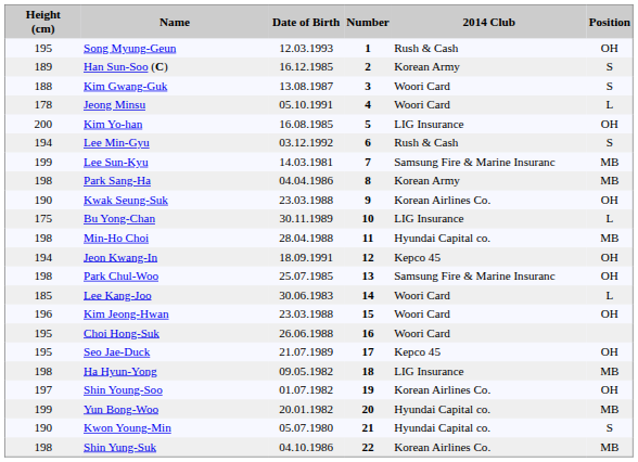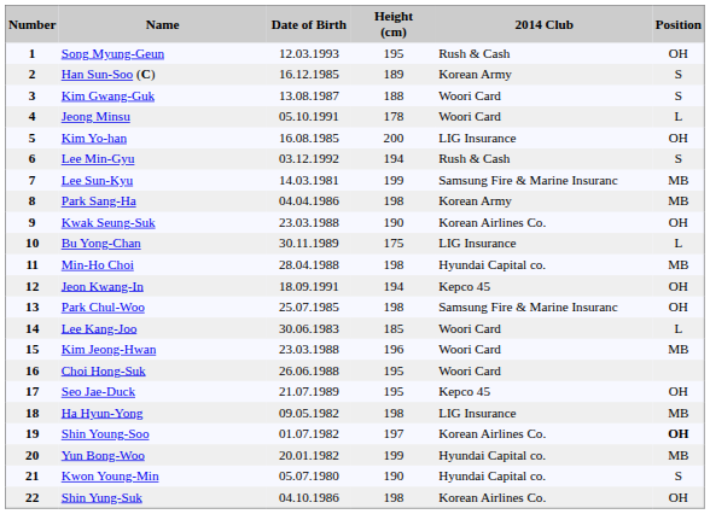 <table cellpadding="3" style="background: #f7f8ff; font-size: 95%; border: 1px solid gray; border-collapse: collapse;">
 <tr style="background:#ccc;">
-<th style="width: 90px;"><strong>Height<br>(cm)</strong></th>
+<th style="width: 10px;"><strong>Number</strong></th>
 <th style="width: 230px;"><strong>Name</strong></th>
 <th style="width: 90px;"><strong>Date of Birth</strong></th>
-<th style="width: 10px;"><strong>Number</strong></th>
+<th style="width: 90px;"><strong>Height<br>(cm)</strong></th>
 <th style="width: 240px;"><strong>2014 Club</strong></th>
 <th style="width: 50px;"><strong>Position</strong></th>
 </tr>
 <tr>
-<td style="text-align:center;">195</td>
+<td style="text-align:center;"><strong>1</strong></td>
 <td><a href='#'>Song Myung-Geun</a></td>
 <td style="text-align:center;">12.03.1993</td>
-<td style="text-align:center;"><strong>1</strong></td>
+<td style="text-align:center;">195</td>
 <td> Rush & Cash</td>
 <td style="text-align:center;">OH</td>
 </tr>
 <tr style="background: #efefef;">
-<td style="text-align:center;">189</td>
+<td style="text-align:center;"><strong>2</strong></td>
 <td><a href='#'>Han Sun-Soo</a> (<strong>C</strong>)</td>
 <td style="text-align:center;">16.12.1985</td>
-<td style="text-align:center;"><strong>2</strong></td>
+<td style="text-align:center;">189</td>
 <td> Korean Army</td>
 <td style="text-align:center;">S</td>
 </tr>
 <tr>
-<td style="text-align:center;">188</td>
+<td style="text-align:center;"><strong>3</strong></td>
 <td><a href='#'>Kim Gwang-Guk</a></td>
 <td style="text-align:center;">13.08.1987</td>
-<td style="text-align:center;"><strong>3</strong></td>
+<td style="text-align:center;">188</td>
 <td> Woori Card</td>
 <td style="text-align:center;">S</td>
 </tr>
 <tr style="background: #efefef;">
-<td style="text-align:center;">178</td>
+<td style="text-align:center;"><strong>4</strong></td>
 <td><a href='#'>Jeong Minsu</a></td>
 <td style="text-align:center;">05.10.1991</td>
-<td style="text-align:center;"><strong>4</strong></td>
+<td style="text-align:center;">178</td>
 <td> Woori Card</td>
 <td style="text-align:center;">L</td>
 </tr>
 <tr>
-<td style="text-align:center;">200</td>
+<td style="text-align:center;"><strong>5</strong></td>
 <td><a href='#'>Kim Yo-han</a></td>
 <td style="text-align:center;">16.08.1985</td>
-<td style="text-align:center;"><strong>5</strong></td>
+<td style="text-align:center;">200</td>
 <td> LIG Insurance</td>
 <td style="text-align:center;">OH</td>
 </tr>
 <tr style="background: #efefef;">
-<td style="text-align:center;">194</td>
+<td style="text-align:center;"><strong>6</strong></td>
 <td><a href='#'>Lee Min-Gyu</a></td>
 <td style="text-align:center;">03.12.1992</td>
-<td style="text-align:center;"><strong>6</strong></td>
+<td style="text-align:center;">194</td>
 <td> Rush & Cash</td>
 <td style="text-align:center;">S</td>
 </tr>
 <tr>
-<td style="text-align:center;">199</td>
+<td style="text-align:center;"><strong>7</strong></td>
 <td><a href='#'>Lee Sun-Kyu</a></td>
 <td style="text-align:center;">14.03.1981</td>
-<td style="text-align:center;"><strong>7</strong></td>
+<td style="text-align:center;">199</td>
 <td> Samsung Fire & Marine Insuranc</td>
 <td style="text-align:center;">MB</td>
 </tr>
 <tr style="background: #efefef;">
-<td style="text-align:center;">198</td>
+<td style="text-align:center;"><strong>8</strong></td>
 <td><a href='#'>Park Sang-Ha</a></td>
 <td style="text-align:center;">04.04.1986</td>
-<td style="text-align:center;"><strong>8</strong></td>
+<td style="text-align:center;">198</td>
 <td> Korean Army</td>
 <td style="text-align:center;">MB</td>
 </tr>
 <tr>
-<td style="text-align:center;">190</td>
+<td style="text-align:center;"><strong>9</strong></td>
 <td><a href='#'>Kwak Seung-Suk</a></td>
 <td style="text-align:center;">23.03.1988</td>
-<td style="text-align:center;"><strong>9</strong></td>
+<td style="text-align:center;">190</td>
 <td> Korean Airlines Co.</td>
 <td style="text-align:center;">OH</td>
 </tr>
 <tr style="background: #efefef;">
-<td style="text-align:center;">175</td>
+<td style="text-align:center;"><strong>10</strong></td>
 <td><a href='#'>Bu Yong-Chan</a></td>
 <td style="text-align:center;">30.11.1989</td>
-<td style="text-align:center;"><strong>10</strong></td>
+<td style="text-align:center;">175</td>
 <td> LIG Insurance</td>
 <td style="text-align:center;">L</td>
 </tr>
 <tr>
-<td style="text-align:center;">198</td>
+<td style="text-align:center;"><strong>11</strong></td>
 <td><a href='#'>Min-Ho Choi</a></td>
 <td style="text-align:center;">28.04.1988</td>
-<td style="text-align:center;"><strong>11</strong></td>
+<td style="text-align:center;">198</td>
 <td> Hyundai Capital co.</td>
 <td style="text-align:center;">MB</td>
 </tr>
 <tr style="background: #efefef;">
-<td style="text-align:center;">194</td>
+<td style="text-align:center;"><strong>12</strong></td>
 <td><a href='#'>Jeon Kwang-In</a></td>
 <td style="text-align:center;">18.09.1991</td>
-<td style="text-align:center;"><strong>12</strong></td>
+<td style="text-align:center;">194</td>
 <td> Kepco 45</td>
 <td style="text-align:center;">OH</td>
 </tr>
 <tr>
-<td style="text-align:center;">198</td>
+<td style="text-align:center;"><strong>13</strong></td>
 <td><a href='#'>Park Chul-Woo</a></td>
 <td style="text-align:center;">25.07.1985</td>
-<td style="text-align:center;"><strong>13</strong></td>
+<td style="text-align:center;">198</td>
 <td> Samsung Fire & Marine Insuranc</td>
 <td style="text-align:center;">OH</td>
 </tr>
 <tr style="background: #efefef;">
-<td style="text-align:center;">185</td>
+<td style="text-align:center;"><strong>14</strong></td>
 <td><a href='#'>Lee Kang-Joo</a></td>
 <td style="text-align:center;">30.06.1983</td>
-<td style="text-align:center;"><strong>14</strong></td>
+<td style="text-align:center;">185</td>
 <td> Woori Card</td>
 <td style="text-align:center;">L</td>
 </tr>
 <tr>
-<td style="text-align:center;">196</td>
+<td style="text-align:center;"><strong>15</strong></td>
 <td><a href='#'>Kim Jeong-Hwan</a></td>
 <td style="text-align:center;">23.03.1988</td>
-<td style="text-align:center;"><strong>15</strong></td>
+<td style="text-align:center;">196</td>
 <td> Woori Card</td>
-<td style="text-align:center;">OH</td>
+<td style="text-align:center;">MB</td>
 </tr>
 <tr style="background: #efefef;">
-<td style="text-align:center;">195</td>
+<td style="text-align:center;"><strong>16</strong></td>
 <td><a href='#'>Choi Hong-Suk</a></td>
 <td style="text-align:center;">26.06.1988</td>
-<td style="text-align:center;"><strong>16</strong></td>
+<td style="text-align:center;">195</td>
 <td> Woori Card</td>
 <td style="text-align:center;"></td>
 </tr>
 <tr>
-<td style="text-align:center;">195</td>
+<td style="text-align:center;"><strong>17</strong></td>
 <td><a href='#'>Seo Jae-Duck</a></td>
 <td style="text-align:center;">21.07.1989</td>
-<td style="text-align:center;"><strong>17</strong></td>
+<td style="text-align:center;">195</td>
 <td> Kepco 45</td>
 <td style="text-align:center;">OH</td>
 </tr>
 <tr style="background: #efefef;">
-<td style="text-align:center;">198</td>
+<td style="text-align:center;"><strong>18</strong></td>
 <td><a href='#'>Ha Hyun-Yong</a></td>
 <td style="text-align:center;">09.05.1982</td>
-<td style="text-align:center;"><strong>18</strong></td>
+<td style="text-align:center;">198</td>
 <td> LIG Insurance</td>
 <td style="text-align:center;">MB</td>
 </tr>
 <tr>
-<td style="text-align:center;">197</td>
+<td style="text-align:center;"><strong>19</strong></td>
 <td><a href='#'>Shin Young-Soo</a></td>
 <td style="text-align:center;">01.07.1982</td>
-<td style="text-align:center;"><strong>19</strong></td>
+<td style="text-align:center;">197</td>
 <td> Korean Airlines Co.</td>
-<td style="text-align:center;">OH</td>
+<td style="text-align:center;"><strong>OH</strong></td>
 </tr>
 <tr style="background: #efefef;">
-<td style="text-align:center;">199</td>
+<td style="text-align:center;"><strong>20</strong></td>
 <td><a href='#'>Yun Bong-Woo</a></td>
 <td style="text-align:center;">20.01.1982</td>
-<td style="text-align:center;"><strong>20</strong></td>
+<td style="text-align:center;">199</td>
 <td> Hyundai Capital co.</td>
 <td style="text-align:center;">MB</td>
 </tr>
 <tr>
-<td style="text-align:center;">190</td>
+<td style="text-align:center;"><strong>21</strong></td>
 <td><a href='#'>Kwon Young-Min</a></td>
 <td style="text-align:center;">05.07.1980</td>
-<td style="text-align:center;"><strong>21</strong></td>
+<td style="text-align:center;">190</td>
 <td> Hyundai Capital co.</td>
 <td style="text-align:center;">S</td>
 </tr>
 <tr style="background: #efefef;">
-<td style="text-align:center;">198</td>
+<td style="text-align:center;"><strong>22</strong></td>
 <td><a href='#'>Shin Yung-Suk</a></td>
 <td style="text-align:center;">04.10.1986</td>
-<td style="text-align:center;"><strong>22</strong></td>
+<td style="text-align:center;">198</td>
 <td> Korean Airlines Co.</td>
-<td style="text-align:center;">MB</td>
+<td style="text-align:center;">OH</td>
 </tr>
 </table>
